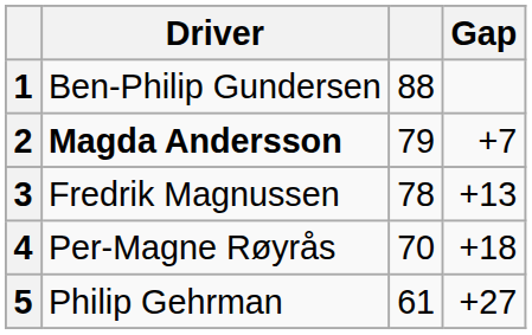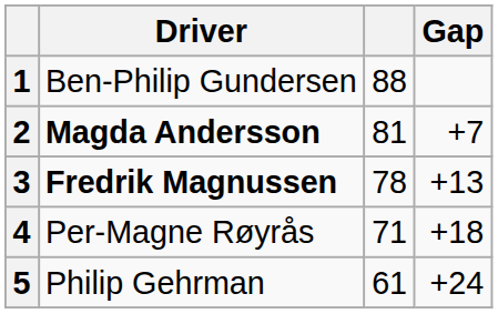 <table class="wikitable" style="font-size: 95%;">
 <tr>
 <th></th>
 <th>Driver</th>
 <th></th>
 <th>Gap</th>
 </tr>
 <tr>
 <th>1</th>
 <td> Ben-Philip Gundersen</td>
 <td align="right">88</td>
 <td align="right"></td>
 </tr>
 <tr>
 <th>2</th>
 <td><strong> Magda Andersson</strong></td>
-<td align="right">79</td>
+<td align="right">81</td>
 <td align="right">+7</td>
 </tr>
 <tr>
 <th>3</th>
-<td> Fredrik Magnussen</td>
+<td><strong> Fredrik Magnussen</strong></td>
 <td align="right">78</td>
 <td align="right">+13</td>
 </tr>
 <tr>
 <th>4</th>
 <td> Per-Magne Røyrås</td>
-<td align="right">70</td>
+<td align="right">71</td>
 <td align="right">+18</td>
 </tr>
 <tr>
 <th>5</th>
 <td> Philip Gehrman</td>
 <td align="right">61</td>
-<td align="right">+27</td>
+<td align="right">+24</td>
 </tr>
 </table>
